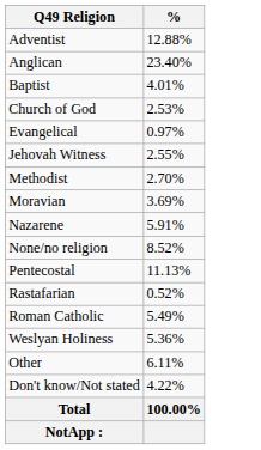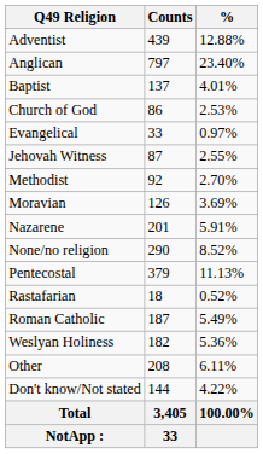 <table class="wikitable sortable">
 <tr>
 <th>Q49 Religion</th>
+<th>Counts</th>
 <th>%</th>
 </tr>
 <tr>
 <td>Adventist</td>
+<td>439</td>
 <td>12.88%</td>
 </tr>
 <tr>
 <td>Anglican</td>
+<td>797</td>
 <td>23.40%</td>
 </tr>
 <tr>
 <td>Baptist</td>
+<td>137</td>
 <td>4.01%</td>
 </tr>
 <tr>
 <td>Church of God</td>
+<td>86</td>
 <td>2.53%</td>
 </tr>
 <tr>
 <td>Evangelical</td>
+<td>33</td>
 <td>0.97%</td>
 </tr>
 <tr>
 <td>Jehovah Witness</td>
+<td>87</td>
 <td>2.55%</td>
 </tr>
 <tr>
 <td>Methodist</td>
+<td>92</td>
 <td>2.70%</td>
 </tr>
 <tr>
 <td>Moravian</td>
+<td>126</td>
 <td>3.69%</td>
 </tr>
 <tr>
 <td>Nazarene</td>
+<td>201</td>
 <td>5.91%</td>
 </tr>
 <tr>
 <td>None/no religion</td>
+<td>290</td>
 <td>8.52%</td>
 </tr>
 <tr>
 <td>Pentecostal</td>
+<td>379</td>
 <td>11.13%</td>
 </tr>
 <tr>
 <td>Rastafarian</td>
+<td>18</td>
 <td>0.52%</td>
 </tr>
 <tr>
 <td>Roman Catholic</td>
+<td>187</td>
 <td>5.49%</td>
 </tr>
 <tr>
 <td>Weslyan Holiness</td>
+<td>182</td>
 <td>5.36%</td>
 </tr>
 <tr>
 <td>Other</td>
+<td>208</td>
 <td>6.11%</td>
 </tr>
 <tr>
 <td>Don't know/Not stated</td>
+<td>144</td>
 <td>4.22%</td>
 </tr>
 <tr>
 <th>Total</th>
+<th>3,405</th>
 <th>100.00%</th>
 </tr>
 <tr>
 <th>NotApp :</th>
+<th>33</th>
 <th></th>
 </tr>
 </table>
